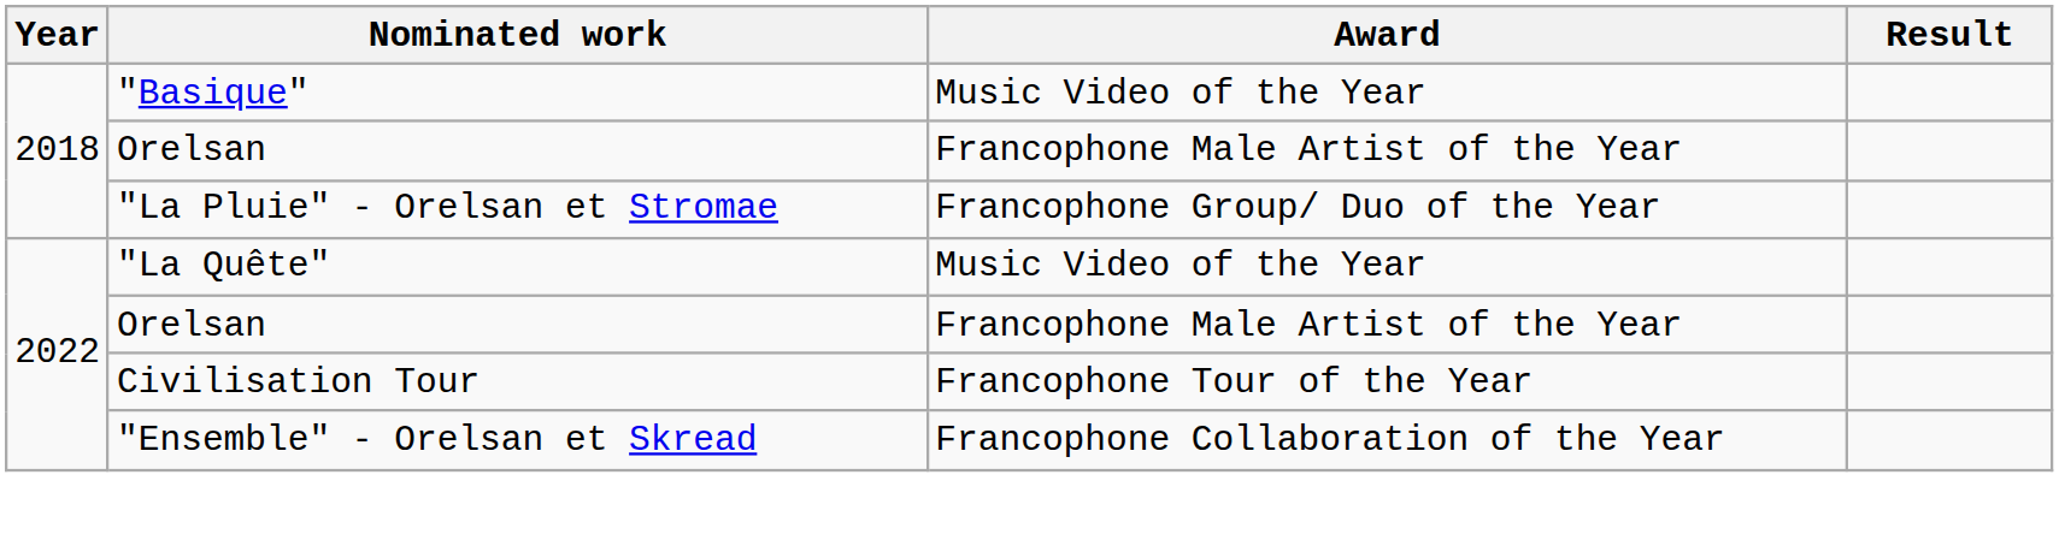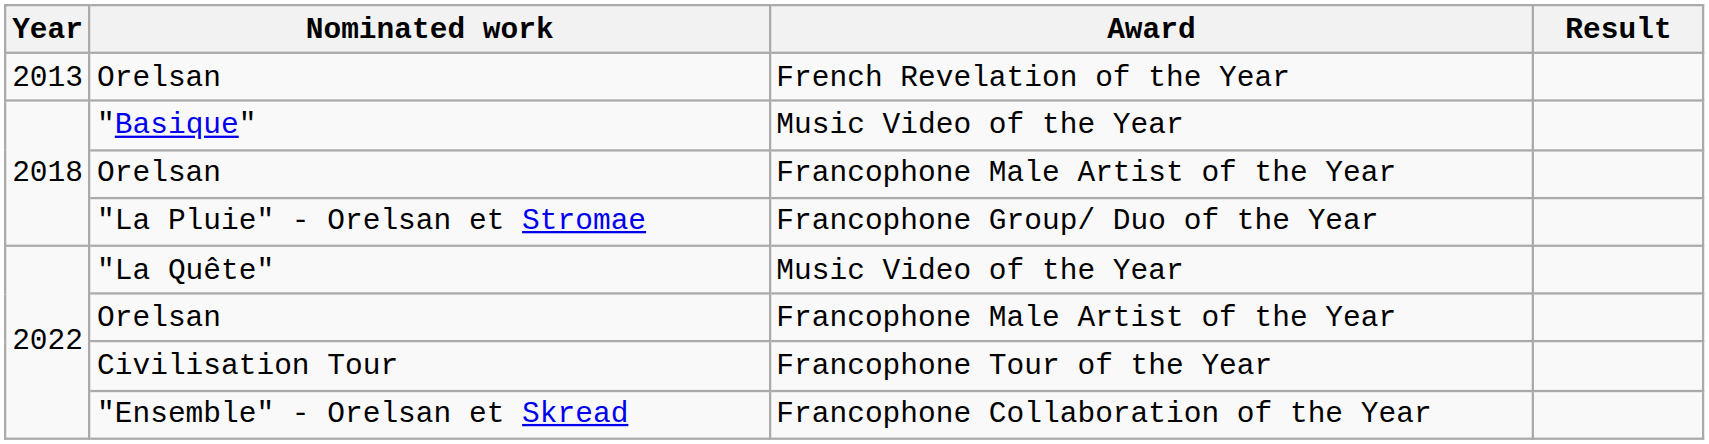 <table class="wikitable">
 <tr>
 <th width=5%>Year</th>
 <th width=40%>Nominated work</th>
 <th width=45%>Award</th>
 <th width=10%>Result</th>
+</tr>
+<tr>
+<td>2013</td>
+<td>Orelsan</td>
+<td>French Revelation of the Year</td>
+<td></td>
 </tr>
 <tr>
 <td rowspan="3">2018</td>
 <td>"<a href='#'>Basique</a>"</td>
 <td>Music Video of the Year</td>
 <td></td>
 </tr>
 <tr>
 <td>Orelsan</td>
 <td>Francophone Male Artist of the Year</td>
 <td></td>
 </tr>
 <tr>
 <td>"La Pluie" - Orelsan et <a href='#'>Stromae</a></td>
 <td>Francophone Group/ Duo of the Year</td>
 <td></td>
 </tr>
 <tr>
 <td rowspan="4">2022</td>
 <td>"La Quête"</td>
 <td>Music Video of the Year</td>
 <td></td>
 </tr>
 <tr>
 <td>Orelsan</td>
 <td>Francophone Male Artist of the Year</td>
 <td></td>
 </tr>
 <tr>
 <td>Civilisation Tour</td>
 <td>Francophone Tour of the Year</td>
 <td></td>
 </tr>
 <tr>
 <td>"Ensemble" - Orelsan et <a href='#'>Skread</a></td>
 <td>Francophone Collaboration of the Year</td>
 <td></td>
 </tr>
 </table>
